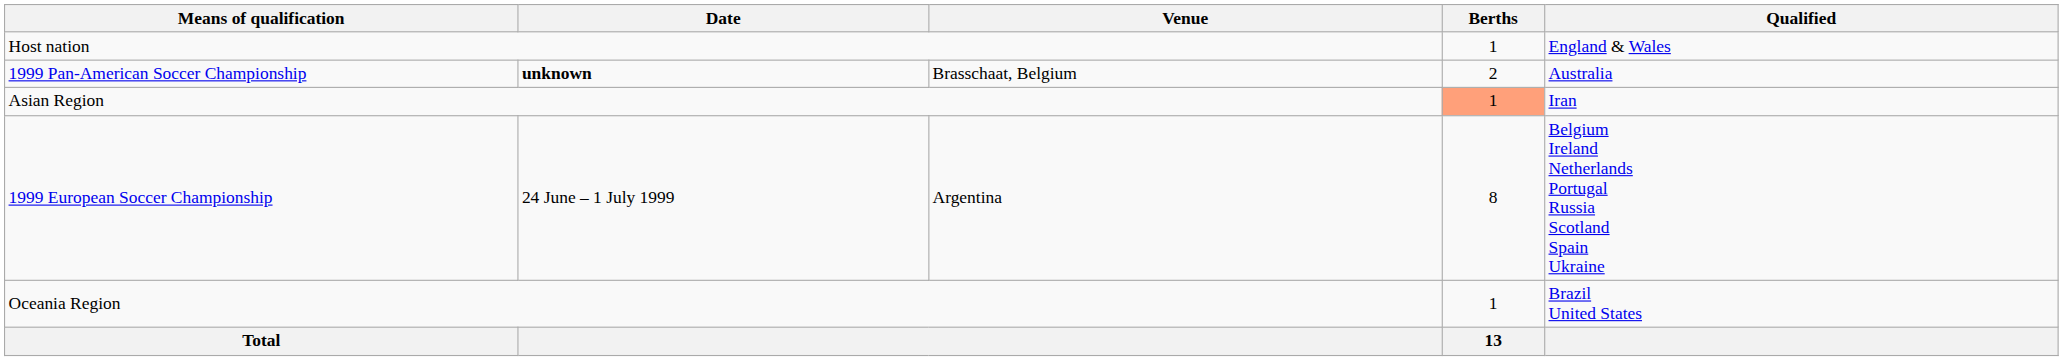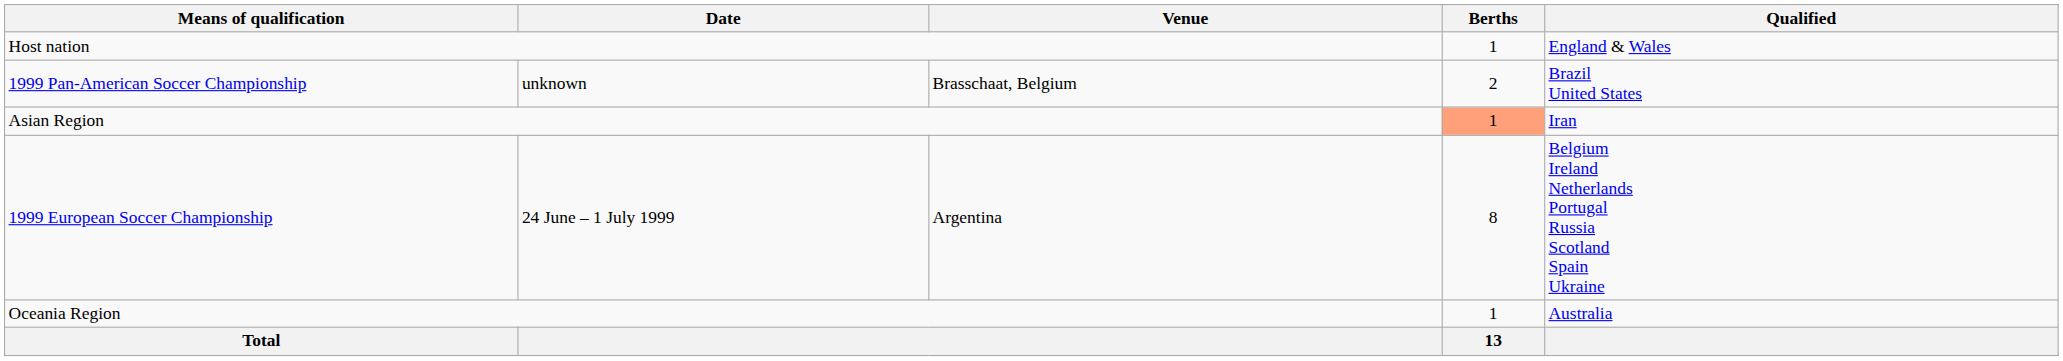 <table class="wikitable" style="width:95%;">
 <tr>
 <th width=25%>Means of qualification</th>
 <th width=20%>Date</th>
 <th width=25%>Venue</th>
 <th width=5%>Berths</th>
 <th width=25%>Qualified</th>
 </tr>
 <tr>
 <td colspan=3>Host nation</td>
 <td align=center>1</td>
 <td> <a href='#'>England</a> &  <a href='#'>Wales</a></td>
 </tr>
 <tr>
 <td><a href='#'>1999 Pan-American Soccer Championship</a></td>
-<td><strong>unknown</strong></td>
+<td>unknown</td>
 <td> Brasschaat, Belgium</td>
 <td align="center">2</td>
-<td> <a href='#'>Australia</a></td>
+<td> <a href='#'>Brazil</a><br> <a href='#'>United States</a></td>
 </tr>
 <tr>
 <td colspan=3>Asian Region</td>
 <td align="center" style="background: lightsalmon;">1</td>
 <td> <a href='#'>Iran</a></td>
 </tr>
 <tr>
 <td><a href='#'>1999 European Soccer Championship</a></td>
 <td>24 June – 1 July 1999</td>
 <td> Argentina</td>
 <td align="center">8</td>
 <td> <a href='#'>Belgium</a><br> <a href='#'>Ireland</a><br> <a href='#'>Netherlands</a><br> <a href='#'>Portugal</a><br> <a href='#'>Russia</a><br> <a href='#'>Scotland</a><br> <a href='#'>Spain</a><br> <a href='#'>Ukraine</a></td>
 </tr>
 <tr>
 <td colspan=3>Oceania Region</td>
 <td align="center">1</td>
-<td> <a href='#'>Brazil</a><br> <a href='#'>United States</a></td>
+<td> <a href='#'>Australia</a></td>
 </tr>
 <tr>
 <th>Total</th>
 <th colspan="2"></th>
 <th>13</th>
 <th></th>
 </tr>
 </table>
